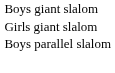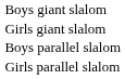 <table>
 <tr>
 <td>Boys giant slalom</td>
 <td></td>
 <td></td>
 <td></td>
 </tr>
 <tr>
 <td>Girls giant slalom</td>
 <td></td>
 <td></td>
 <td></td>
 </tr>
 <tr>
 <td>Boys parallel slalom</td>
 <td></td>
 <td></td>
 <td></td>
 </tr>
+<tr>
+<td>Girls parallel slalom</td>
+<td></td>
+<td></td>
+<td></td>
+</tr>
 </table>
